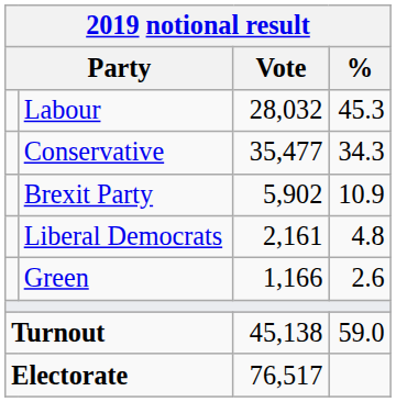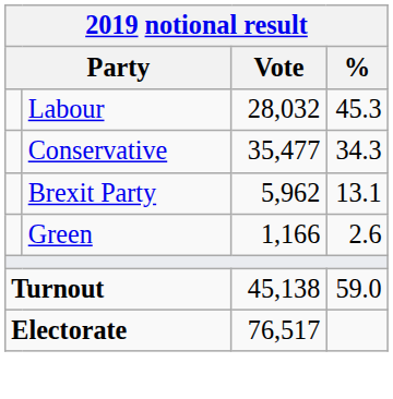 <table class="wikitable">
 <tr>
 <th colspan="4"><a href='#'>2019</a> <a href='#'>notional result</a></th>
 </tr>
 <tr>
 <th bgcolor="#DDDDFF" width="130px" colspan="2">Party</th>
 <th bgcolor="#DDDDFF" width="50px">Vote</th>
 <th bgcolor="#DDDDFF" width="30px">%</th>
 </tr>
 <tr>
 <td></td>
 <td><a href='#'>Labour</a></td>
 <td align=right>28,032</td>
 <td align=right>45.3</td>
 </tr>
 <tr>
 <td></td>
 <td><a href='#'>Conservative</a></td>
 <td align=right>35,477</td>
 <td align=right>34.3</td>
 </tr>
 <tr>
 <td></td>
 <td><a href='#'>Brexit Party</a></td>
-<td align=right>5,902</td>
-<td align=right>10.9</td>
-</tr>
-<tr>
-<td></td>
-<td><a href='#'>Liberal Democrats</a></td>
-<td align=right>2,161</td>
-<td align=right>4.8</td>
+<td align=right>5,962</td>
+<td align=right>13.1</td>
 </tr>
 <tr>
 <td></td>
 <td><a href='#'>Green</a></td>
 <td align=right>1,166</td>
 <td align=right>2.6</td>
 </tr>
 <tr>
 <td colspan="4" bgcolor="#EAECF0"></td>
 </tr>
 <tr>
 <td colspan="2"><strong>Turnout</strong></td>
 <td align=right>45,138</td>
 <td align=right>59.0</td>
 </tr>
 <tr>
 <td colspan="2"><strong>Electorate</strong></td>
 <td align=right>76,517</td>
 </tr>
 </table>
